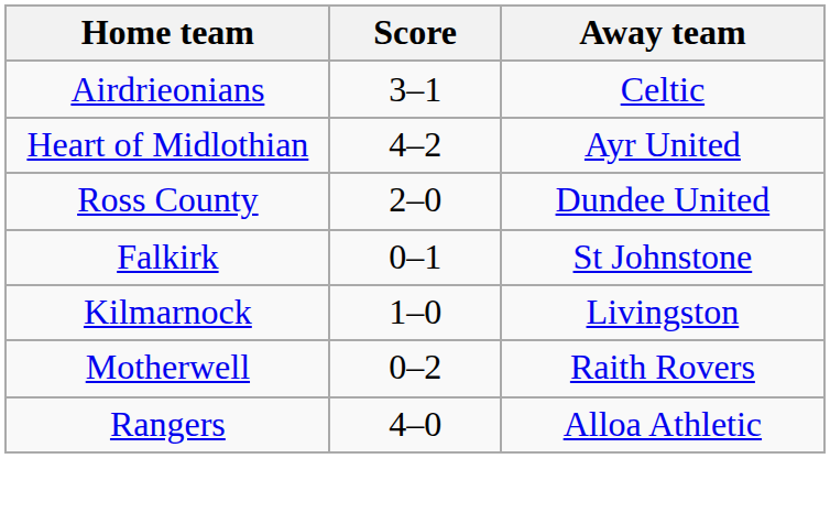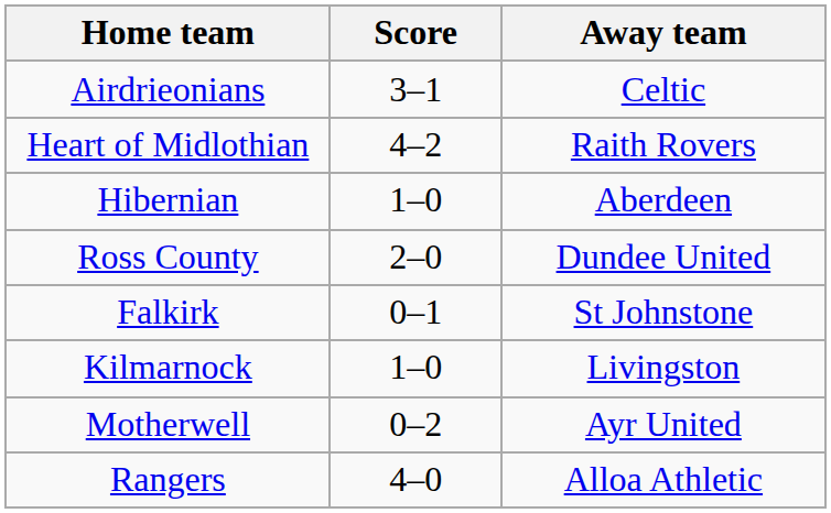 <table class="wikitable" style="text-align: center">
 <tr>
 <th width=140>Home team</th>
 <th width=70>Score</th>
 <th width=140>Away team</th>
 </tr>
 <tr>
 <td><a href='#'>Airdrieonians</a></td>
 <td>3–1</td>
 <td><a href='#'>Celtic</a></td>
 </tr>
 <tr>
 <td><a href='#'>Heart of Midlothian</a></td>
 <td>4–2</td>
-<td><a href='#'>Ayr United</a></td>
+<td><a href='#'>Raith Rovers</a></td>
+</tr>
+<tr>
+<td><a href='#'>Hibernian</a></td>
+<td>1–0</td>
+<td><a href='#'>Aberdeen</a></td>
 </tr>
 <tr>
 <td><a href='#'>Ross County</a></td>
 <td>2–0</td>
 <td><a href='#'>Dundee United</a></td>
 </tr>
 <tr>
 <td><a href='#'>Falkirk</a></td>
 <td>0–1</td>
 <td><a href='#'>St Johnstone</a></td>
 </tr>
 <tr>
 <td><a href='#'>Kilmarnock</a></td>
 <td>1–0</td>
 <td><a href='#'>Livingston</a></td>
 </tr>
 <tr>
 <td><a href='#'>Motherwell</a></td>
 <td>0–2</td>
-<td><a href='#'>Raith Rovers</a></td>
+<td><a href='#'>Ayr United</a></td>
 </tr>
 <tr>
 <td><a href='#'>Rangers</a></td>
 <td>4–0</td>
 <td><a href='#'>Alloa Athletic</a></td>
 </tr>
 </table>
